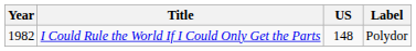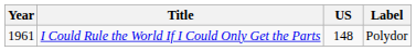 <table class="wikitable" style="text-align:center">
 <tr>
 <th>Year</th>
 <th>Title</th>
 <th style="width:40px;">US<br></th>
 <th>Label</th>
 </tr>
 <tr>
-<td>1982</td>
+<td>1961</td>
 <td style="text-align:left;"><em><a href='#'>I Could Rule the World If I Could Only Get the Parts</a></em></td>
 <td>148</td>
 <td style="text-align:left;" rowspan="2">Polydor</td>
 </tr>
 </table>
